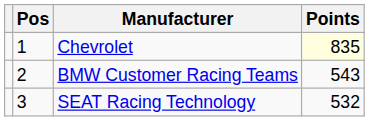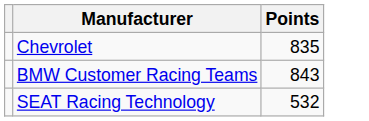 <table class="wikitable" style="font-size: 95%;">
 <tr>
 <th></th>
-<th>Pos</th>
 <th>Manufacturer</th>
 <th>Points</th>
 </tr>
 <tr>
 <td align="left"></td>
-<td>1</td>
 <td> <a href='#'>Chevrolet</a></td>
-<td align="right" style="background: lightyellow;">835</td>
+<td align="right">835</td>
 </tr>
 <tr>
 <td align="left"></td>
-<td>2</td>
 <td> <a href='#'>BMW Customer Racing Teams</a></td>
-<td align="right">543</td>
+<td align="right">843</td>
 </tr>
 <tr>
 <td align="left"></td>
-<td>3</td>
 <td> <a href='#'>SEAT Racing Technology</a></td>
 <td align="right">532</td>
 </tr>
 </table>
